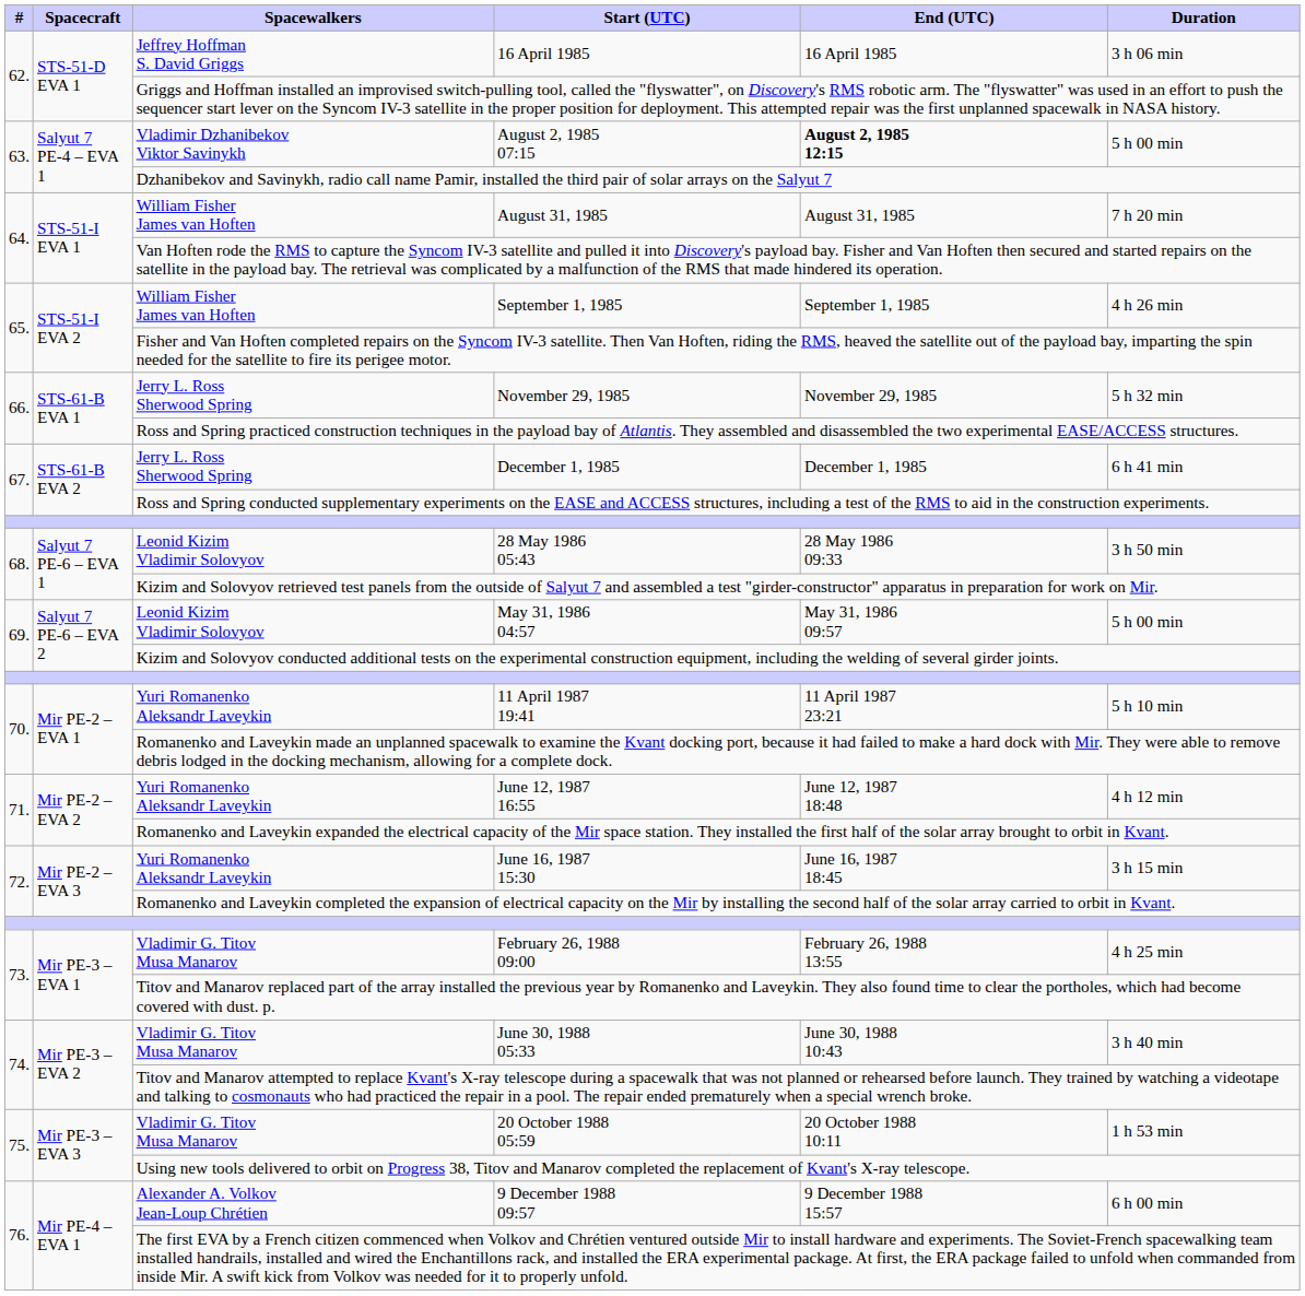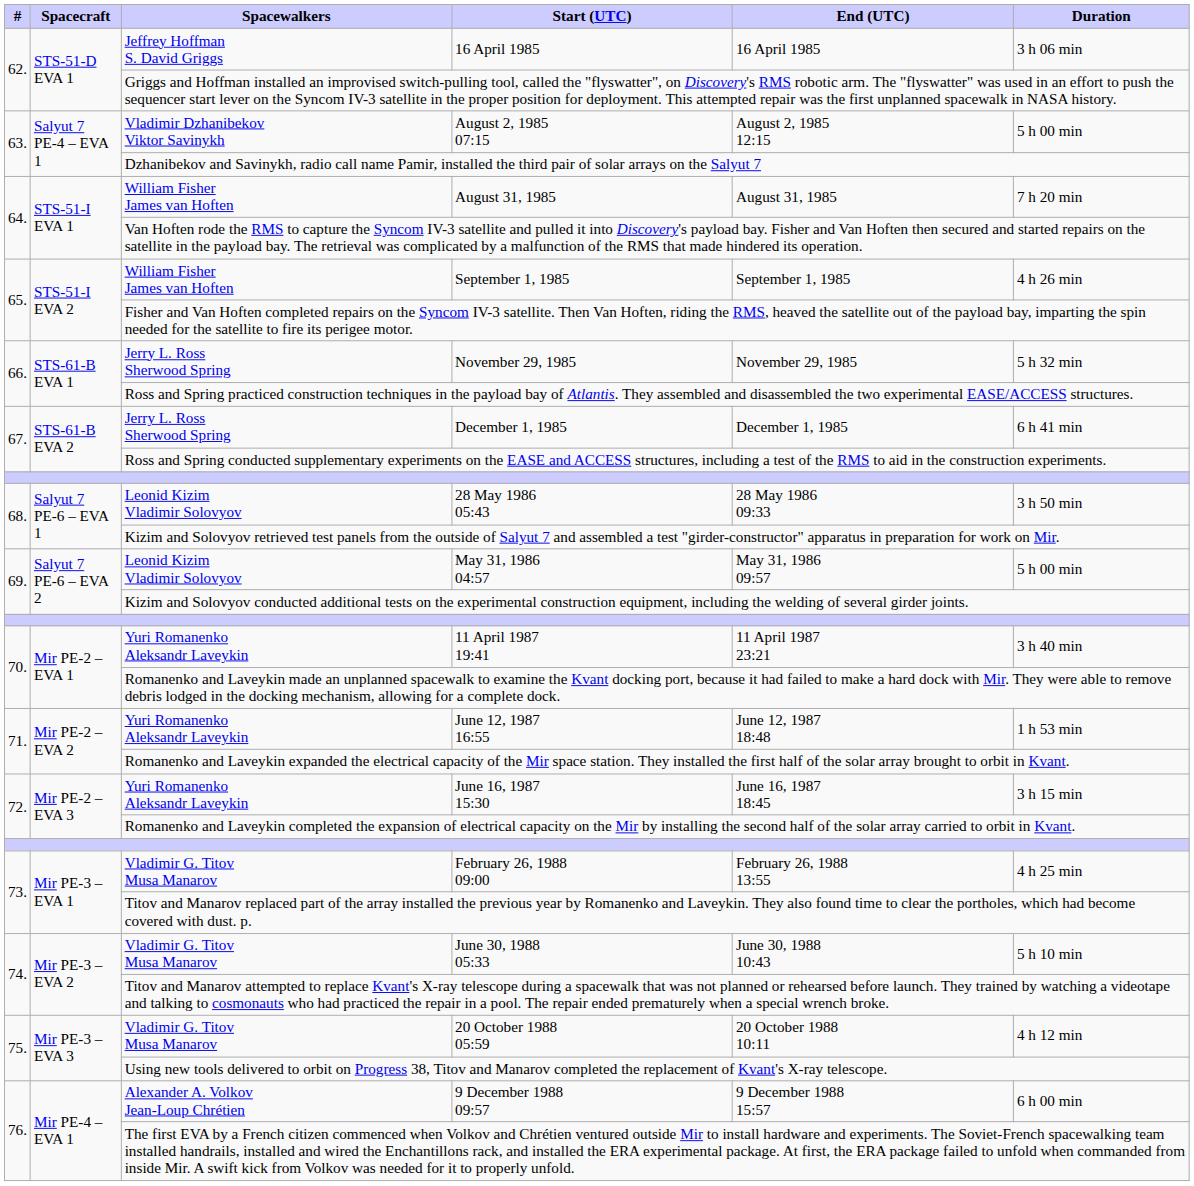 <table class="wikitable sticky-header">
 <tr>
 <th style="background:#ccf;">#</th>
 <th style="background:#ccf;">Spacecraft</th>
 <th style="background:#ccf;">Spacewalkers</th>
 <th style="background:#ccf;">Start (<a href='#'>UTC</a>)</th>
 <th style="background:#ccf;">End (UTC)</th>
 <th style="background:#ccf;">Duration</th>
 </tr>
 <tr>
 <td rowspan=2>62.</td>
 <td rowspan=2><a href='#'>STS-51-D</a><br>EVA 1</td>
 <td> <a href='#'>Jeffrey Hoffman</a><br> <a href='#'>S. David Griggs</a></td>
 <td>16 April 1985</td>
 <td>16 April 1985</td>
 <td>3 h 06 min</td>
 </tr>
 <tr>
 <td colspan=4>Griggs and Hoffman installed an improvised switch-pulling tool, called the "flyswatter", on <a href='#'><em>Discovery</em></a>'s <a href='#'>RMS</a> robotic arm. The "flyswatter" was used in an effort to push the sequencer start lever on the Syncom IV-3 satellite in the proper position for deployment. This attempted repair was the first unplanned spacewalk in NASA history.</td>
 </tr>
 <tr>
 <td rowspan=2>63.</td>
 <td rowspan=2><a href='#'>Salyut 7</a><br>PE-4 – EVA 1</td>
 <td> <a href='#'>Vladimir Dzhanibekov</a><br> <a href='#'>Viktor Savinykh</a></td>
 <td>August 2, 1985<br>07:15</td>
-<td><strong>August 2, 1985<br>12:15</strong></td>
+<td>August 2, 1985<br>12:15</td>
 <td>5 h 00 min</td>
 </tr>
 <tr>
 <td colspan=4>Dzhanibekov and Savinykh, radio call name Pamir, installed the third pair of solar arrays on the <a href='#'>Salyut 7</a></td>
 </tr>
 <tr>
 <td rowspan=2>64.</td>
 <td rowspan=2><a href='#'>STS-51-I</a><br>EVA 1</td>
 <td> <a href='#'>William Fisher</a><br> <a href='#'>James van Hoften</a></td>
 <td>August 31, 1985</td>
 <td>August 31, 1985</td>
 <td>7 h 20 min</td>
 </tr>
 <tr>
 <td colspan=4>Van Hoften rode the <a href='#'>RMS</a> to capture the <a href='#'>Syncom</a> IV-3 satellite and pulled it into <a href='#'><em>Discovery</em></a>'s payload bay. Fisher and Van Hoften then secured and started repairs on the satellite in the payload bay. The retrieval was complicated by a malfunction of the RMS that made hindered its operation.</td>
 </tr>
 <tr>
 <td rowspan=2>65.</td>
 <td rowspan=2><a href='#'>STS-51-I</a><br>EVA 2</td>
 <td> <a href='#'>William Fisher</a><br> <a href='#'>James van Hoften</a></td>
 <td>September 1, 1985</td>
 <td>September 1, 1985</td>
 <td>4 h 26 min</td>
 </tr>
 <tr>
 <td colspan=4>Fisher and Van Hoften completed repairs on the <a href='#'>Syncom</a> IV-3 satellite. Then Van Hoften, riding the <a href='#'>RMS</a>, heaved the satellite out of the payload bay, imparting the spin needed for the satellite to fire its perigee motor.</td>
 </tr>
 <tr>
 <td rowspan=2>66.</td>
 <td rowspan=2><a href='#'>STS-61-B</a><br>EVA 1</td>
 <td> <a href='#'>Jerry L. Ross</a><br> <a href='#'>Sherwood Spring</a></td>
 <td>November 29, 1985</td>
 <td>November 29, 1985</td>
 <td>5 h 32 min</td>
 </tr>
 <tr>
 <td colspan=4>Ross and Spring practiced construction techniques in the payload bay of <a href='#'><em>Atlantis</em></a>. They assembled and disassembled the two experimental <a href='#'>EASE/ACCESS</a> structures.</td>
 </tr>
 <tr>
 <td rowspan=2>67.</td>
 <td rowspan=2><a href='#'>STS-61-B</a><br>EVA 2</td>
 <td> <a href='#'>Jerry L. Ross</a><br> <a href='#'>Sherwood Spring</a></td>
 <td>December 1, 1985</td>
 <td>December 1, 1985</td>
 <td>6 h 41 min</td>
 </tr>
 <tr>
 <td colspan=4>Ross and Spring conducted supplementary experiments on the <a href='#'>EASE and ACCESS</a> structures, including a test of the <a href='#'>RMS</a> to aid in the construction experiments.</td>
 </tr>
 <tr>
 <td colspan="6"  style="background:#ccf; height:5px;"></td>
 </tr>
 <tr>
 <td rowspan=2>68.</td>
 <td rowspan=2><a href='#'>Salyut 7</a><br>PE-6 – EVA 1</td>
 <td> <a href='#'>Leonid Kizim</a><br> <a href='#'>Vladimir Solovyov</a></td>
 <td>28 May 1986<br>05:43</td>
 <td>28 May 1986<br>09:33</td>
 <td>3 h 50 min</td>
 </tr>
 <tr>
 <td colspan=4>Kizim and Solovyov retrieved test panels from the outside of <a href='#'>Salyut 7</a> and assembled a test "girder-constructor" apparatus in preparation for work on <a href='#'>Mir</a>.</td>
 </tr>
 <tr>
 <td rowspan=2>69.</td>
 <td rowspan=2><a href='#'>Salyut 7</a><br>PE-6 – EVA 2</td>
 <td> <a href='#'>Leonid Kizim</a><br> <a href='#'>Vladimir Solovyov</a></td>
 <td>May 31, 1986<br>04:57</td>
 <td>May 31, 1986<br>09:57</td>
 <td>5 h 00 min</td>
 </tr>
 <tr>
 <td colspan=4>Kizim and Solovyov conducted additional tests on the experimental construction equipment, including the welding of several girder joints.</td>
 </tr>
 <tr>
 <td colspan="6"  style="background:#ccf; height:5px;"></td>
 </tr>
 <tr>
 <td rowspan=2>70.</td>
 <td rowspan=2><a href='#'>Mir</a> PE-2 – EVA 1</td>
 <td> <a href='#'>Yuri Romanenko</a><br> <a href='#'>Aleksandr Laveykin</a></td>
 <td>11 April 1987<br>19:41</td>
 <td>11 April 1987<br>23:21</td>
-<td>5 h 10 min</td>
+<td>3 h 40 min</td>
 </tr>
 <tr>
 <td colspan=4>Romanenko and Laveykin made an unplanned spacewalk to examine the <a href='#'>Kvant</a> docking port, because it had failed to make a hard dock with <a href='#'>Mir</a>. They were able to remove debris lodged in the docking mechanism, allowing for a complete dock.</td>
 </tr>
 <tr>
 <td rowspan=2>71.</td>
 <td rowspan=2><a href='#'>Mir</a> PE-2 – EVA 2</td>
 <td> <a href='#'>Yuri Romanenko</a><br> <a href='#'>Aleksandr Laveykin</a></td>
 <td>June 12, 1987<br>16:55</td>
 <td>June 12, 1987<br>18:48</td>
-<td>4 h 12 min</td>
+<td>1 h 53 min</td>
 </tr>
 <tr>
 <td colspan=4>Romanenko and Laveykin expanded the electrical capacity of the <a href='#'>Mir</a> space station. They installed the first half of the solar array brought to orbit in <a href='#'>Kvant</a>.</td>
 </tr>
 <tr>
 <td rowspan=2>72.</td>
 <td rowspan=2><a href='#'>Mir</a> PE-2 – EVA 3</td>
 <td> <a href='#'>Yuri Romanenko</a><br> <a href='#'>Aleksandr Laveykin</a></td>
 <td>June 16, 1987<br>15:30</td>
 <td>June 16, 1987<br>18:45</td>
 <td>3 h 15 min</td>
 </tr>
 <tr>
 <td colspan=4>Romanenko and Laveykin completed the expansion of electrical capacity on the <a href='#'>Mir</a> by installing the second half of the solar array carried to orbit in <a href='#'>Kvant</a>.</td>
 </tr>
 <tr>
 <td colspan="6"  style="background:#ccf; height:5px;"></td>
 </tr>
 <tr>
 <td rowspan=2>73.</td>
 <td rowspan=2><a href='#'>Mir</a> PE-3 – EVA 1</td>
 <td> <a href='#'>Vladimir G. Titov</a><br> <a href='#'>Musa Manarov</a></td>
 <td>February 26, 1988<br>09:00</td>
 <td>February 26, 1988<br>13:55</td>
 <td>4 h 25 min</td>
 </tr>
 <tr>
 <td colspan=4>Titov and Manarov replaced part of the array installed the previous year by Romanenko and Laveykin. They also found time to clear the portholes, which had become covered with dust. p.</td>
 </tr>
 <tr>
 <td rowspan=2>74.</td>
 <td rowspan=2><a href='#'>Mir</a> PE-3 – EVA 2</td>
 <td> <a href='#'>Vladimir G. Titov</a><br> <a href='#'>Musa Manarov</a></td>
 <td>June 30, 1988<br>05:33</td>
 <td>June 30, 1988<br>10:43</td>
-<td>3 h 40 min</td>
+<td>5 h 10 min</td>
 </tr>
 <tr>
 <td colspan=4>Titov and Manarov attempted to replace <a href='#'>Kvant</a>'s X-ray telescope during a spacewalk that was not planned or rehearsed before launch. They trained by watching a videotape and talking to <a href='#'>cosmonauts</a> who had practiced the repair in a pool. The repair ended prematurely when a special wrench broke.</td>
 </tr>
 <tr>
 <td rowspan=2>75.</td>
 <td rowspan=2><a href='#'>Mir</a> PE-3 – EVA 3</td>
 <td> <a href='#'>Vladimir G. Titov</a><br> <a href='#'>Musa Manarov</a></td>
 <td>20 October 1988<br>05:59</td>
 <td>20 October 1988<br>10:11</td>
-<td>1 h 53 min</td>
+<td>4 h 12 min</td>
 </tr>
 <tr>
 <td colspan=4>Using new tools delivered to orbit on <a href='#'>Progress</a> 38, Titov and Manarov completed the replacement of <a href='#'>Kvant</a>'s X-ray telescope.</td>
 </tr>
 <tr>
 <td rowspan=2>76.</td>
 <td rowspan=2><a href='#'>Mir</a> PE-4 – EVA 1</td>
 <td> <a href='#'>Alexander A. Volkov</a><br> <a href='#'>Jean-Loup Chrétien</a></td>
 <td>9 December 1988<br>09:57</td>
 <td>9 December 1988<br>15:57</td>
 <td>6 h 00 min</td>
 </tr>
 <tr>
 <td colspan=4>The first EVA by a French citizen commenced when Volkov and Chrétien ventured outside <a href='#'>Mir</a> to install hardware and experiments. The Soviet-French spacewalking team installed handrails, installed and wired the Enchantillons rack, and installed the ERA experimental package. At first, the ERA package failed to unfold when commanded from inside Mir. A swift kick from Volkov was needed for it to properly unfold.</td>
 </tr>
 </table>
